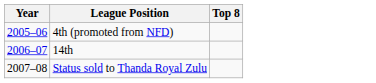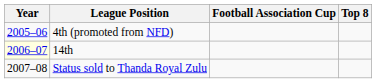 <table class="wikitable">
 <tr>
 <th>Year</th>
 <th>League Position</th>
+<th>Football Association Cup</th>
 <th>Top 8</th>
 </tr>
 <tr>
 <td><a href='#'>2005–06</a></td>
 <td>4th (promoted from <a href='#'>NFD</a>)</td>
 <td></td>
+<td></td>
 </tr>
 <tr>
-<td><a href='#'>2006–07</a></td>
+<td style="background: lightyellow;"><a href='#'>2006–07</a></td>
 <td>14th</td>
+<td></td>
 <td></td>
 </tr>
 <tr>
 <td>2007–08</td>
 <td><a href='#'>Status sold</a> to <a href='#'>Thanda Royal Zulu</a></td>
 <td></td>
+<td></td>
 </tr>
 </table>
